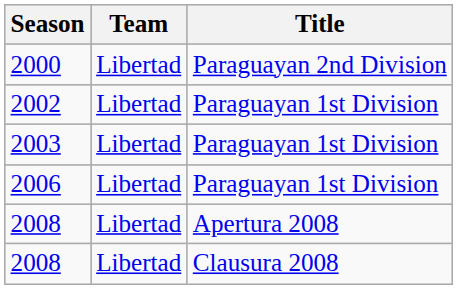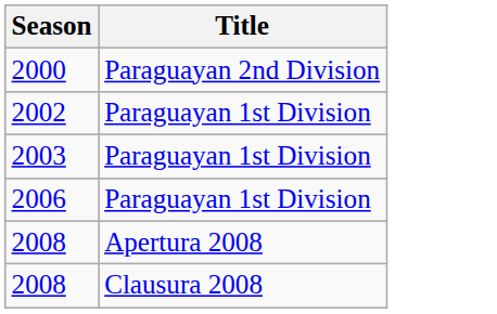 <table class="wikitable">
 <tr>
 <th>Season</th>
-<th>Team</th>
 <th>Title</th>
 </tr>
 <tr>
 <td><a href='#'>2000</a></td>
-<td><a href='#'>Libertad</a></td>
 <td><a href='#'>Paraguayan 2nd Division</a></td>
 </tr>
 <tr>
 <td><a href='#'>2002</a></td>
-<td><a href='#'>Libertad</a></td>
 <td><a href='#'>Paraguayan 1st Division</a></td>
 </tr>
 <tr>
 <td><a href='#'>2003</a></td>
-<td><a href='#'>Libertad</a></td>
 <td><a href='#'>Paraguayan 1st Division</a></td>
 </tr>
 <tr>
 <td><a href='#'>2006</a></td>
-<td><a href='#'>Libertad</a></td>
 <td><a href='#'>Paraguayan 1st Division</a></td>
 </tr>
 <tr>
 <td><a href='#'>2008</a></td>
-<td><a href='#'>Libertad</a></td>
 <td><a href='#'>Apertura 2008</a></td>
 </tr>
 <tr>
 <td><a href='#'>2008</a></td>
-<td><a href='#'>Libertad</a></td>
 <td><a href='#'>Clausura 2008</a></td>
 </tr>
 </table>
